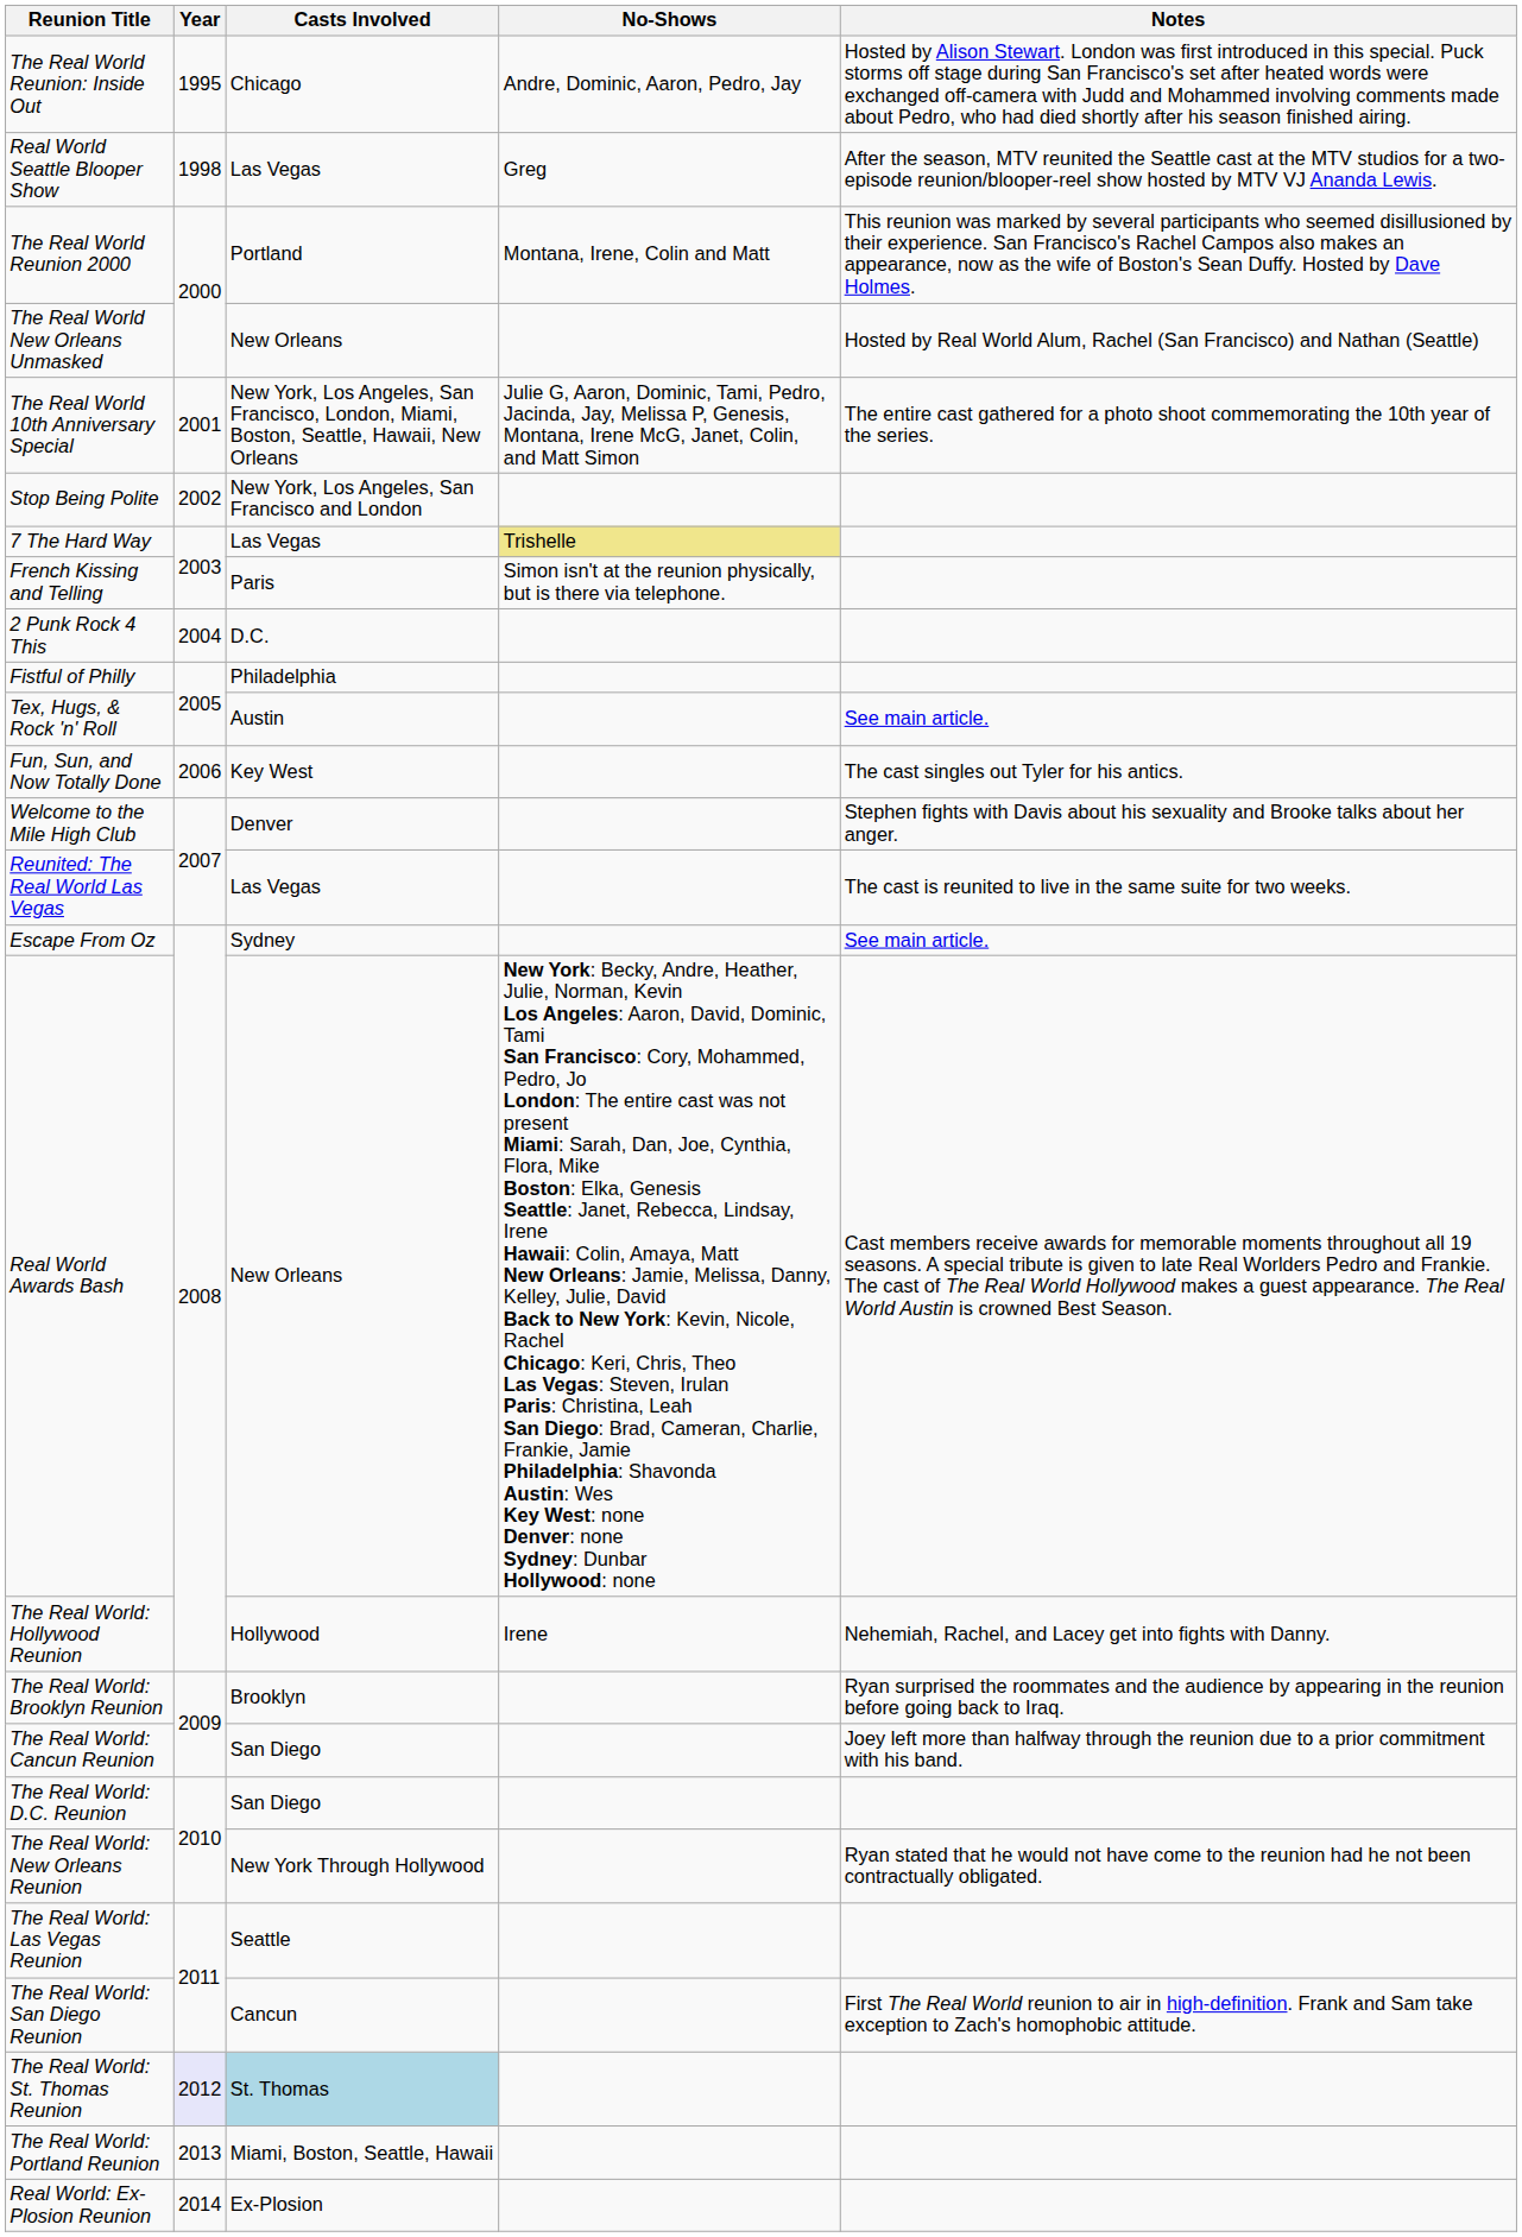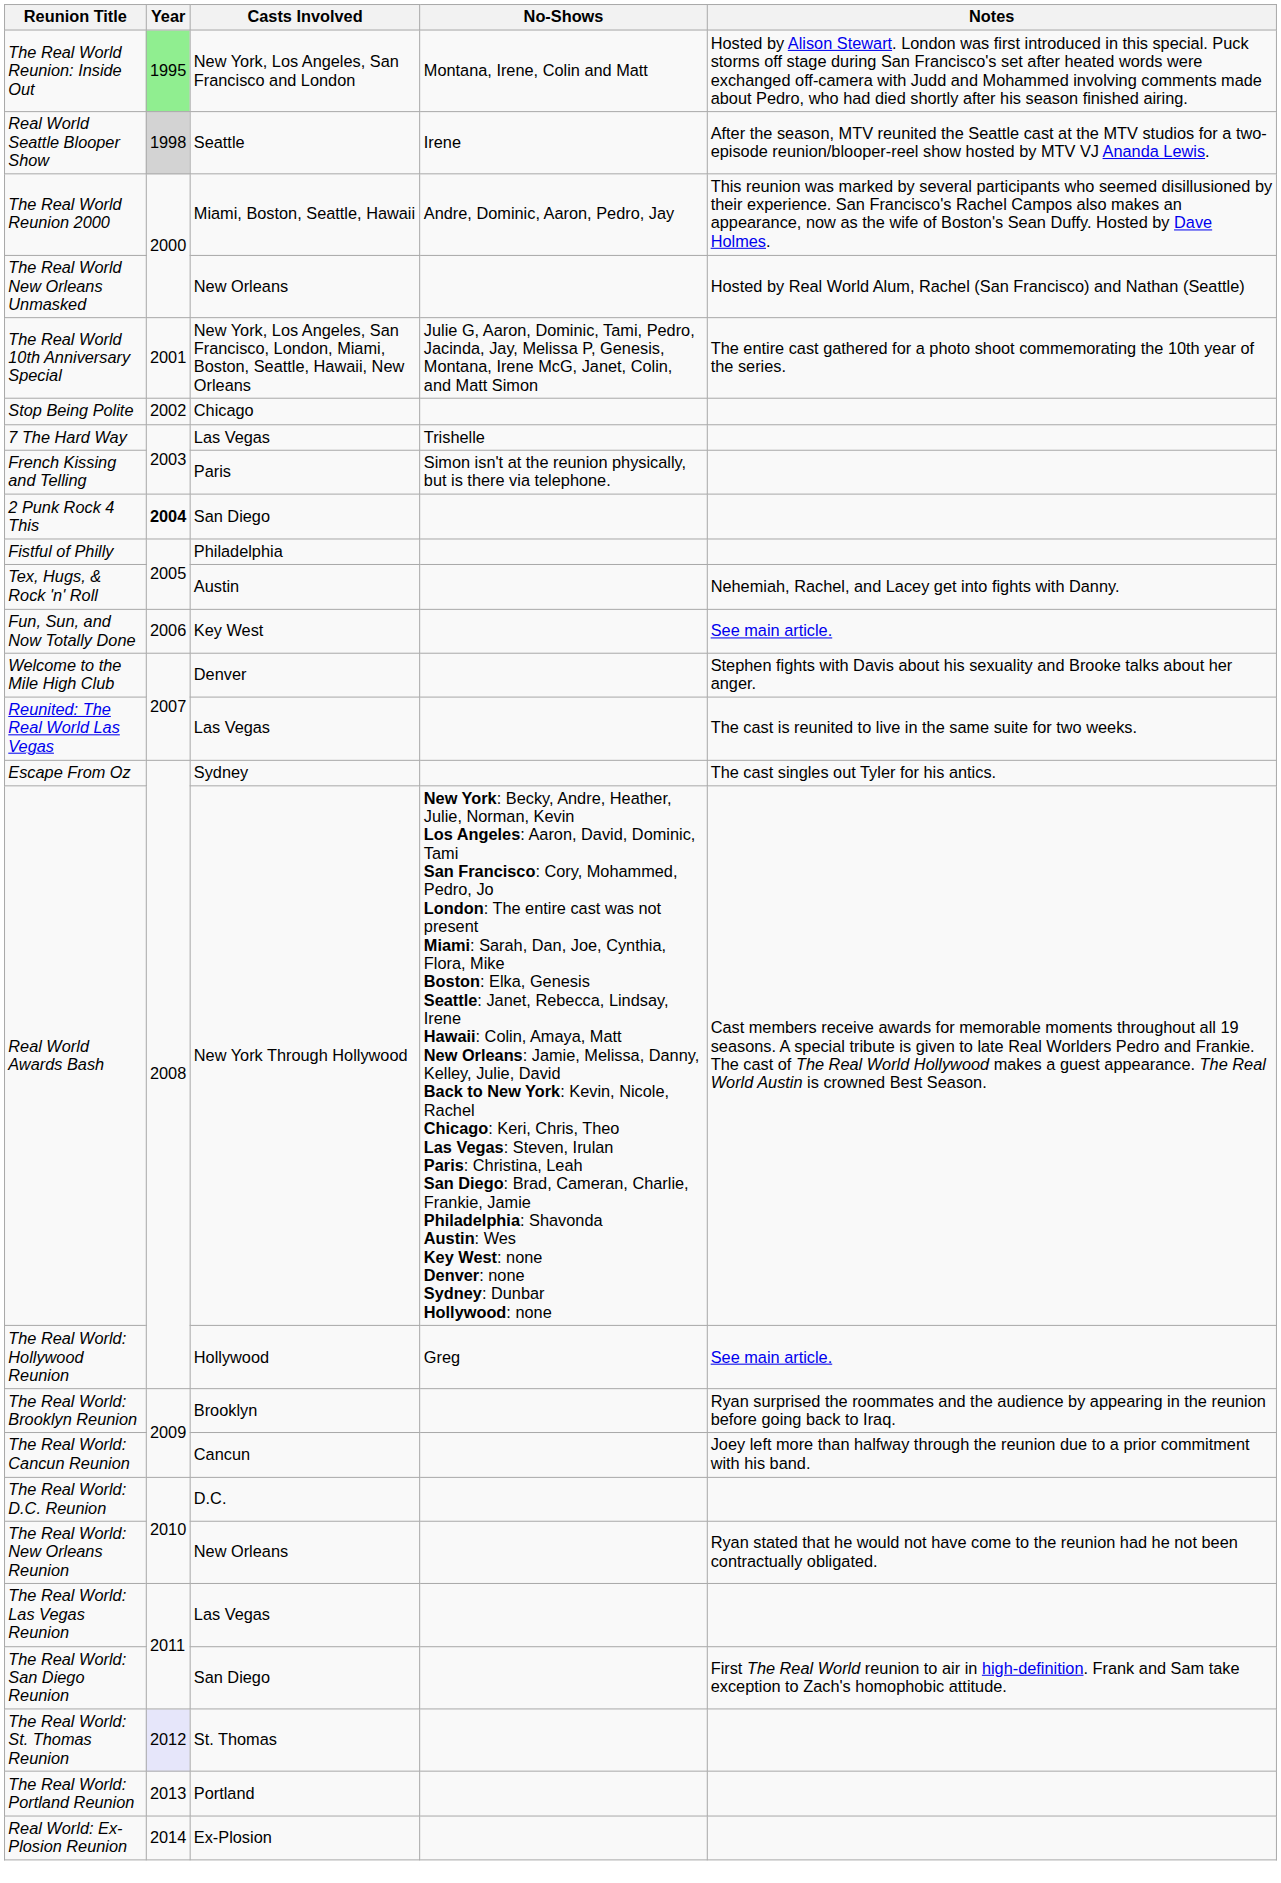 <table class="wikitable">
 <tr>
 <th>Reunion Title</th>
 <th>Year</th>
 <th>Casts Involved</th>
 <th>No-Shows</th>
 <th>Notes</th>
 </tr>
 <tr>
 <td><em>The Real World Reunion: Inside Out</em></td>
-<td>1995</td>
-<td>Chicago</td>
-<td>Andre, Dominic, Aaron, Pedro, Jay</td>
+<td style="background: lightgreen;">1995</td>
+<td>New York, Los Angeles, San Francisco and London</td>
+<td>Montana, Irene, Colin and Matt</td>
 <td>Hosted by <a href='#'>Alison Stewart</a>. London was first introduced in this special. Puck storms off stage during San Francisco's set after heated words were exchanged off-camera with Judd and Mohammed involving comments made about Pedro, who had died shortly after his season finished airing.</td>
 </tr>
 <tr>
 <td><em>Real World Seattle Blooper Show</em></td>
-<td>1998</td>
-<td>Las Vegas</td>
-<td>Greg</td>
+<td style="background: lightgrey;">1998</td>
+<td>Seattle</td>
+<td>Irene</td>
 <td>After the season, MTV reunited the Seattle cast at the MTV studios for a two-episode reunion/blooper-reel show hosted by MTV VJ <a href='#'>Ananda Lewis</a>.</td>
 </tr>
 <tr>
 <td><em>The Real World Reunion 2000</em></td>
 <td rowspan=2>2000</td>
-<td>Portland</td>
-<td>Montana, Irene, Colin and Matt</td>
+<td>Miami, Boston, Seattle, Hawaii</td>
+<td>Andre, Dominic, Aaron, Pedro, Jay</td>
 <td>This reunion was marked by several participants who seemed disillusioned by their experience. San Francisco's Rachel Campos also makes an appearance, now as the wife of Boston's Sean Duffy. Hosted by <a href='#'>Dave Holmes</a>.</td>
 </tr>
 <tr>
 <td><em>The Real World New Orleans Unmasked</em></td>
 <td>New Orleans</td>
 <td></td>
 <td>Hosted by Real World Alum, Rachel (San Francisco) and Nathan (Seattle)</td>
 </tr>
 <tr>
 <td><em>The Real World 10th Anniversary Special</em></td>
 <td>2001</td>
 <td>New York, Los Angeles, San Francisco, London, Miami, Boston, Seattle, Hawaii, New Orleans</td>
 <td>Julie G, Aaron, Dominic, Tami, Pedro, Jacinda, Jay, Melissa P, Genesis, Montana, Irene McG, Janet, Colin, and Matt Simon</td>
 <td>The entire cast gathered for a photo shoot commemorating the 10th year of the series.</td>
 </tr>
 <tr>
 <td><em>Stop Being Polite</em></td>
 <td>2002</td>
-<td>New York, Los Angeles, San Francisco and London</td>
+<td>Chicago</td>
 <td></td>
 <td></td>
 </tr>
 <tr>
 <td><em>7 The Hard Way</em></td>
 <td rowspan=2>2003</td>
 <td>Las Vegas</td>
-<td style="background: khaki;">Trishelle</td>
+<td>Trishelle</td>
 <td></td>
 </tr>
 <tr>
 <td><em>French Kissing and Telling</em></td>
 <td>Paris</td>
 <td>Simon isn't at the reunion physically, but is there via telephone.</td>
 <td></td>
 </tr>
 <tr>
 <td><em>2 Punk Rock 4 This</em></td>
-<td>2004</td>
-<td>D.C.</td>
+<td><strong>2004</strong></td>
+<td>San Diego</td>
 <td></td>
 <td></td>
 </tr>
 <tr>
 <td><em>Fistful of Philly</em></td>
 <td rowspan=2>2005</td>
 <td>Philadelphia</td>
 <td></td>
 <td></td>
 </tr>
 <tr>
 <td><em>Tex, Hugs, & Rock 'n' Roll</em></td>
 <td>Austin</td>
 <td></td>
-<td><a href='#'>See main article.</a></td>
+<td>Nehemiah, Rachel, and Lacey get into fights with Danny.</td>
 </tr>
 <tr>
 <td><em>Fun, Sun, and Now Totally Done</em></td>
 <td>2006</td>
 <td>Key West</td>
 <td></td>
-<td>The cast singles out Tyler for his antics.</td>
+<td><a href='#'>See main article.</a></td>
 </tr>
 <tr>
 <td><em>Welcome to the Mile High Club</em></td>
 <td rowspan=2>2007</td>
 <td>Denver</td>
 <td></td>
 <td>Stephen fights with Davis about his sexuality and Brooke talks about her anger.</td>
 </tr>
 <tr>
 <td><em><a href='#'>Reunited: The Real World Las Vegas</a></em></td>
 <td>Las Vegas</td>
 <td></td>
 <td>The cast is reunited to live in the same suite for two weeks.</td>
 </tr>
 <tr>
 <td><em>Escape From Oz</em></td>
 <td rowspan=3>2008</td>
 <td>Sydney</td>
 <td></td>
-<td><a href='#'>See main article.</a></td>
+<td>The cast singles out Tyler for his antics.</td>
 </tr>
 <tr>
 <td><em>Real World Awards Bash</em></td>
-<td>New Orleans</td>
+<td>New York Through Hollywood</td>
 <td><strong>New York</strong>: Becky, Andre, Heather, Julie, Norman, Kevin<br><strong>Los Angeles</strong>: Aaron, David, Dominic, Tami<br><strong>San Francisco</strong>: Cory, Mohammed, Pedro, Jo<br><strong>London</strong>: The entire cast was not present<br><strong>Miami</strong>: Sarah, Dan, Joe, Cynthia, Flora, Mike<br><strong>Boston</strong>: Elka, Genesis<br><strong>Seattle</strong>: Janet, Rebecca, Lindsay, Irene<br><strong>Hawaii</strong>: Colin, Amaya, Matt<br><strong>New Orleans</strong>: Jamie, Melissa, Danny, Kelley, Julie, David<br><strong>Back to New York</strong>: Kevin, Nicole, Rachel<br><strong>Chicago</strong>: Keri, Chris, Theo<br><strong>Las Vegas</strong>: Steven, Irulan<br><strong>Paris</strong>: Christina, Leah<br><strong>San Diego</strong>: Brad, Cameran, Charlie, Frankie, Jamie<br><strong>Philadelphia</strong>: Shavonda<br><strong>Austin</strong>: Wes<br><strong>Key West</strong>: none<br><strong>Denver</strong>: none<br><strong>Sydney</strong>: Dunbar<br><strong>Hollywood</strong>: none</td>
 <td>Cast members receive awards for memorable moments throughout all 19 seasons. A special tribute is given to late Real Worlders Pedro and Frankie. The cast of <em>The Real World Hollywood</em> makes a guest appearance. <em>The Real World Austin</em> is crowned Best Season.</td>
 </tr>
 <tr>
 <td><em>The Real World: Hollywood Reunion</em></td>
 <td>Hollywood</td>
-<td>Irene</td>
-<td>Nehemiah, Rachel, and Lacey get into fights with Danny.</td>
+<td>Greg</td>
+<td><a href='#'>See main article.</a></td>
 </tr>
 <tr>
 <td><em>The Real World: Brooklyn Reunion</em></td>
 <td rowspan=2>2009</td>
 <td>Brooklyn</td>
 <td></td>
 <td>Ryan surprised the roommates and the audience by appearing in the reunion before going back to Iraq.</td>
 </tr>
 <tr>
 <td><em>The Real World: Cancun Reunion</em></td>
-<td>San Diego</td>
+<td>Cancun</td>
 <td></td>
 <td>Joey left more than halfway through the reunion due to a prior commitment with his band.</td>
 </tr>
 <tr>
 <td><em>The Real World: D.C. Reunion</em></td>
 <td rowspan=2>2010</td>
-<td>San Diego</td>
+<td>D.C.</td>
 <td></td>
 <td></td>
 </tr>
 <tr>
 <td><em>The Real World: New Orleans Reunion</em></td>
-<td>New York Through Hollywood</td>
+<td>New Orleans</td>
 <td></td>
 <td>Ryan stated that he would not have come to the reunion had he not been contractually obligated.</td>
 </tr>
 <tr>
 <td><em>The Real World: Las Vegas Reunion</em></td>
 <td rowspan=2>2011</td>
-<td>Seattle</td>
+<td>Las Vegas</td>
 <td></td>
 <td></td>
 </tr>
 <tr>
 <td><em>The Real World: San Diego Reunion</em></td>
-<td>Cancun</td>
+<td>San Diego</td>
 <td></td>
 <td>First <em>The Real World</em> reunion to air in <a href='#'>high-definition</a>. Frank and Sam take exception to Zach's homophobic attitude.</td>
 </tr>
 <tr>
 <td><em>The Real World: St. Thomas Reunion</em></td>
 <td style="background: lavender;">2012</td>
-<td style="background: lightblue;">St. Thomas</td>
+<td>St. Thomas</td>
 <td></td>
 <td></td>
 </tr>
 <tr>
 <td><em>The Real World: Portland Reunion</em></td>
 <td>2013</td>
-<td>Miami, Boston, Seattle, Hawaii</td>
+<td>Portland</td>
 <td></td>
 <td></td>
 </tr>
 <tr>
 <td><em>Real World: Ex-Plosion Reunion</em></td>
 <td>2014</td>
 <td>Ex-Plosion</td>
 <td></td>
 <td></td>
 </tr>
 </table>
